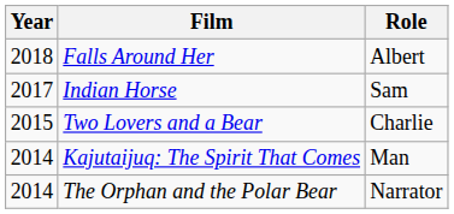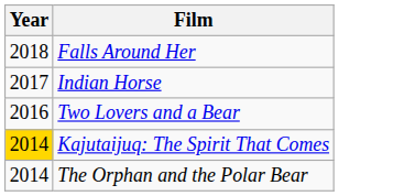 <table class="wikitable">
 <tr>
 <th>Year</th>
 <th>Film</th>
-<th>Role</th>
 </tr>
 <tr>
 <td>2018</td>
 <td><em><a href='#'>Falls Around Her</a></em></td>
-<td>Albert</td>
 </tr>
 <tr>
 <td>2017</td>
 <td><em><a href='#'>Indian Horse</a></em></td>
-<td>Sam</td>
 </tr>
 <tr>
-<td>2015</td>
+<td>2016</td>
 <td><em><a href='#'>Two Lovers and a Bear</a></em></td>
-<td>Charlie</td>
 </tr>
 <tr>
-<td>2014</td>
+<td style="background: gold;">2014</td>
 <td><em><a href='#'>Kajutaijuq: The Spirit That Comes</a></em></td>
-<td>Man</td>
 </tr>
 <tr>
 <td>2014</td>
 <td><em>The Orphan and the Polar Bear</em></td>
-<td>Narrator</td>
 </tr>
 </table>
